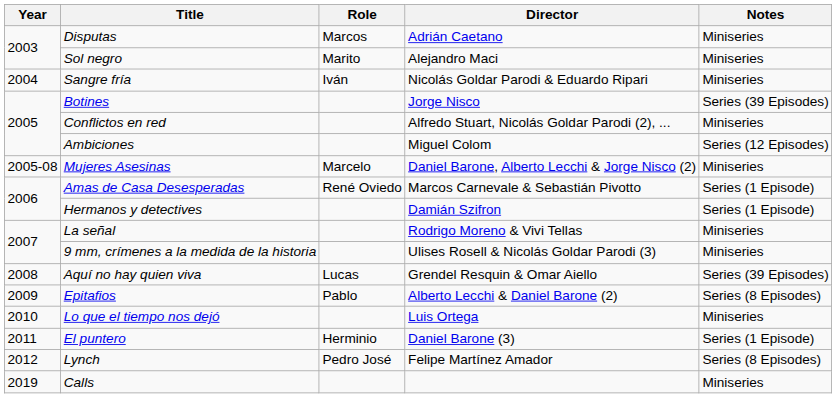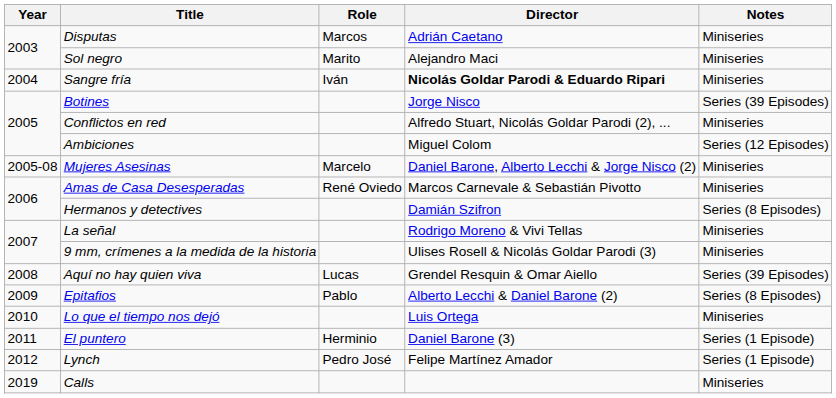 <table class="wikitable">
 <tr>
 <th>Year</th>
 <th>Title</th>
 <th>Role</th>
 <th>Director</th>
 <th class="unsortable">Notes</th>
 </tr>
 <tr>
 <td rowspan=2>2003</td>
 <td><em>Disputas</em></td>
 <td>Marcos</td>
 <td><a href='#'>Adrián Caetano</a></td>
 <td>Miniseries</td>
 </tr>
 <tr>
 <td><em>Sol negro</em></td>
 <td>Marito</td>
 <td>Alejandro Maci</td>
 <td>Miniseries</td>
 </tr>
 <tr>
 <td>2004</td>
 <td><em>Sangre fría</em></td>
 <td>Iván</td>
-<td>Nicolás Goldar Parodi & Eduardo Ripari</td>
+<td><strong>Nicolás Goldar Parodi & Eduardo Ripari</strong></td>
 <td>Miniseries</td>
 </tr>
 <tr>
 <td rowspan=3>2005</td>
 <td><em><a href='#'>Botines</a></em></td>
 <td></td>
 <td><a href='#'>Jorge Nisco</a></td>
 <td>Series (39 Episodes)</td>
 </tr>
 <tr>
 <td><em>Conflictos en red</em></td>
 <td></td>
 <td>Alfredo Stuart, Nicolás Goldar Parodi (2), ...</td>
 <td>Miniseries</td>
 </tr>
 <tr>
 <td><em>Ambiciones</em></td>
 <td></td>
 <td>Miguel Colom</td>
 <td>Series (12 Episodes)</td>
 </tr>
 <tr>
 <td>2005-08</td>
 <td><em><a href='#'>Mujeres Asesinas</a></em></td>
 <td>Marcelo</td>
 <td><a href='#'>Daniel Barone</a>, <a href='#'>Alberto Lecchi</a> & <a href='#'>Jorge Nisco</a> (2)</td>
 <td>Miniseries</td>
 </tr>
 <tr>
 <td rowspan=2>2006</td>
 <td><em><a href='#'>Amas de Casa Desesperadas</a></em></td>
 <td>René Oviedo</td>
 <td>Marcos Carnevale & Sebastián Pivotto</td>
-<td>Series (1 Episode)</td>
+<td>Miniseries</td>
 </tr>
 <tr>
 <td><em>Hermanos y detectives</em></td>
 <td></td>
 <td><a href='#'>Damián Szifron</a></td>
-<td>Series (1 Episode)</td>
+<td>Series (8 Episodes)</td>
 </tr>
 <tr>
 <td rowspan=2>2007</td>
 <td><em>La señal</em></td>
 <td></td>
 <td><a href='#'>Rodrigo Moreno</a> & Vivi Tellas</td>
 <td>Miniseries</td>
 </tr>
 <tr>
 <td><em>9 mm, crímenes a la medida de la historia</em></td>
 <td></td>
 <td>Ulises Rosell & Nicolás Goldar Parodi (3)</td>
 <td>Miniseries</td>
 </tr>
 <tr>
 <td>2008</td>
 <td><em>Aquí no hay quien viva</em></td>
 <td>Lucas</td>
 <td>Grendel Resquin & Omar Aiello</td>
 <td>Series (39 Episodes)</td>
 </tr>
 <tr>
 <td>2009</td>
 <td><em><a href='#'>Epitafios</a></em></td>
 <td>Pablo</td>
 <td><a href='#'>Alberto Lecchi</a> & <a href='#'>Daniel Barone</a> (2)</td>
 <td>Series (8 Episodes)</td>
 </tr>
 <tr>
 <td>2010</td>
 <td><em><a href='#'>Lo que el tiempo nos dejó</a></em></td>
 <td></td>
 <td><a href='#'>Luis Ortega</a></td>
 <td>Miniseries</td>
 </tr>
 <tr>
 <td>2011</td>
 <td><em><a href='#'>El puntero</a></em></td>
 <td>Herminio</td>
 <td><a href='#'>Daniel Barone</a> (3)</td>
 <td>Series (1 Episode)</td>
 </tr>
 <tr>
 <td>2012</td>
 <td><em>Lynch</em></td>
 <td>Pedro José</td>
 <td>Felipe Martínez Amador</td>
-<td>Series (8 Episodes)</td>
+<td>Series (1 Episode)</td>
 </tr>
 <tr>
 <td>2019</td>
 <td><em>Calls</em></td>
 <td></td>
 <td></td>
 <td>Miniseries</td>
 </tr>
 </table>
